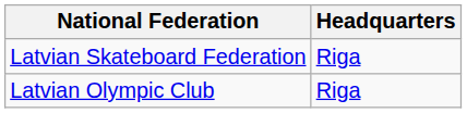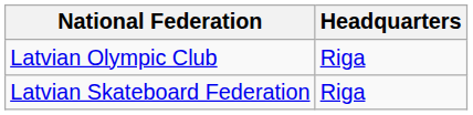 <table class="wikitable sortable">
 <tr>
 <th>National Federation</th>
 <th>Headquarters</th>
 </tr>
 <tr>
+<td><a href='#'>Latvian Olympic Club</a></td>
+<td><a href='#'>Riga</a></td>
+</tr>
+<tr>
 <td><a href='#'>Latvian Skateboard Federation</a></td>
 <td><a href='#'>Riga</a></td>
 </tr>
-<tr>
-<td><a href='#'>Latvian Olympic Club</a></td>
-<td><a href='#'>Riga</a></td>
-</tr>
 </table>
